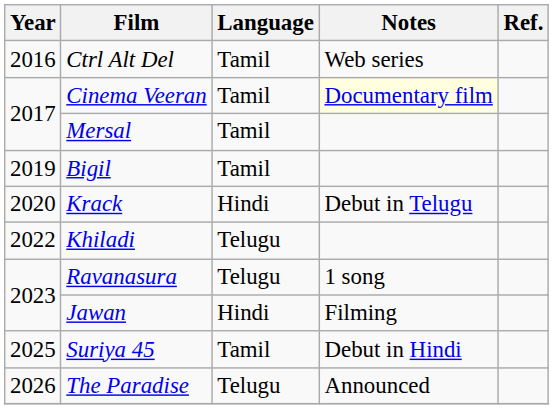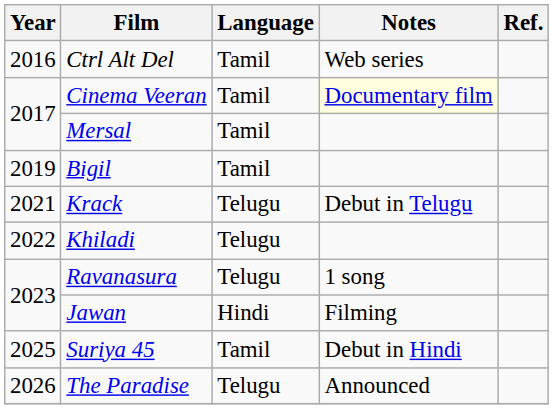 <table class="wikitable">
 <tr>
 <th>Year</th>
 <th>Film</th>
 <th>Language</th>
 <th>Notes</th>
 <th>Ref.</th>
 </tr>
 <tr>
 <td>2016</td>
 <td><em>Ctrl Alt Del</em></td>
 <td>Tamil</td>
 <td>Web series</td>
 <td></td>
 </tr>
 <tr>
 <td rowspan="2">2017</td>
 <td><em><a href='#'>Cinema Veeran</a></em></td>
 <td>Tamil</td>
 <td style="background: lightyellow;"><a href='#'>Documentary film</a></td>
 <td></td>
 </tr>
 <tr>
 <td><a href='#'><em>Mersal</em></a></td>
 <td>Tamil</td>
 <td></td>
 <td></td>
 </tr>
 <tr>
 <td>2019</td>
 <td><em><a href='#'>Bigil</a></em></td>
 <td>Tamil</td>
 <td></td>
 <td></td>
 </tr>
 <tr>
-<td>2020</td>
+<td>2021</td>
 <td><a href='#'><em>Krack</em></a></td>
-<td>Hindi</td>
+<td>Telugu</td>
 <td>Debut in <a href='#'>Telugu</a></td>
 <td></td>
 </tr>
 <tr>
 <td>2022</td>
 <td><a href='#'><em>Khiladi</em></a></td>
 <td>Telugu</td>
 <td></td>
 <td></td>
 </tr>
 <tr>
 <td rowspan="2">2023</td>
 <td><em><a href='#'>Ravanasura</a></em></td>
 <td>Telugu</td>
 <td>1 song</td>
 <td></td>
 </tr>
 <tr>
 <td><a href='#'><em>Jawan</em></a></td>
 <td>Hindi</td>
 <td>Filming</td>
 <td></td>
 </tr>
 <tr>
 <td>2025</td>
 <td><em><a href='#'>Suriya 45</a></em></td>
 <td>Tamil</td>
 <td>Debut in <a href='#'>Hindi</a></td>
 <td></td>
 </tr>
 <tr>
 <td>2026</td>
 <td><em><a href='#'>The Paradise</a></em></td>
 <td>Telugu</td>
 <td>Announced</td>
 <td></td>
 </tr>
 <tr>
 </tr>
 </table>
